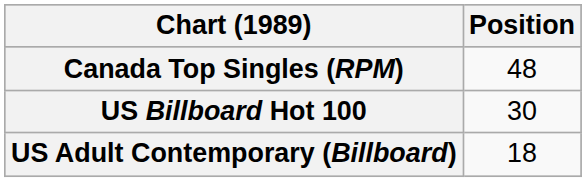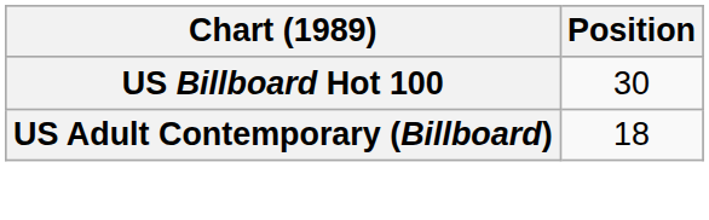 <table class="wikitable sortable plainrowheaders" style="text-align:center;">
 <tr>
 <th>Chart (1989)</th>
 <th>Position</th>
-</tr>
-<tr>
-<th scope="row">Canada Top Singles (<em>RPM</em>)</th>
-<td>48</td>
 </tr>
 <tr>
 <th scope="row">US <em>Billboard</em> Hot 100</th>
 <td>30</td>
 </tr>
 <tr>
 <th scope="row">US Adult Contemporary (<em>Billboard</em>)</th>
 <td>18</td>
 </tr>
 </table>
